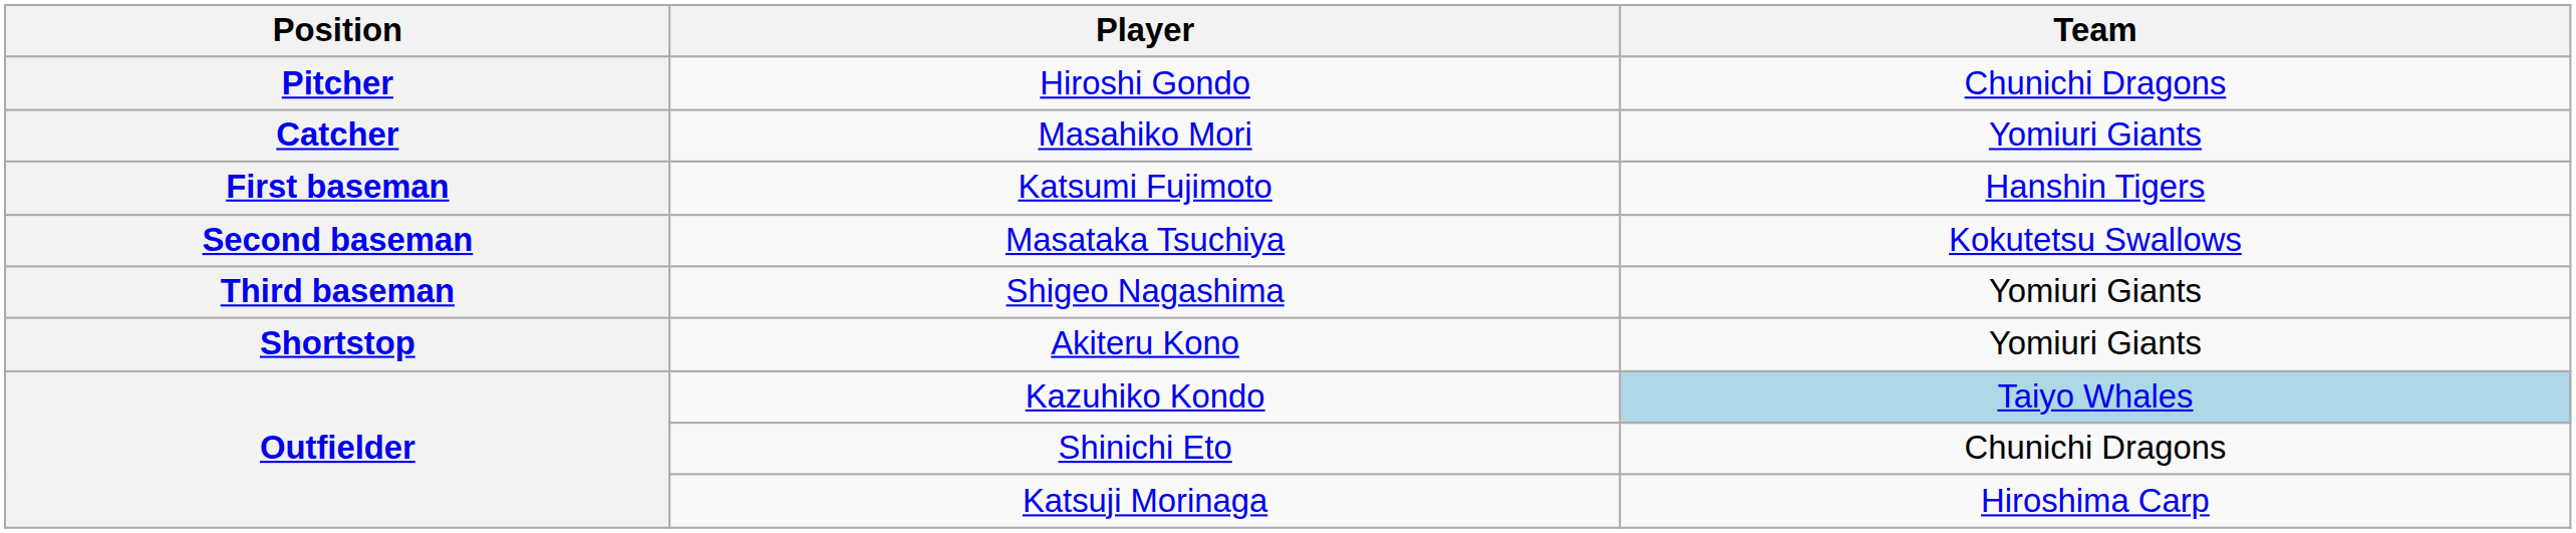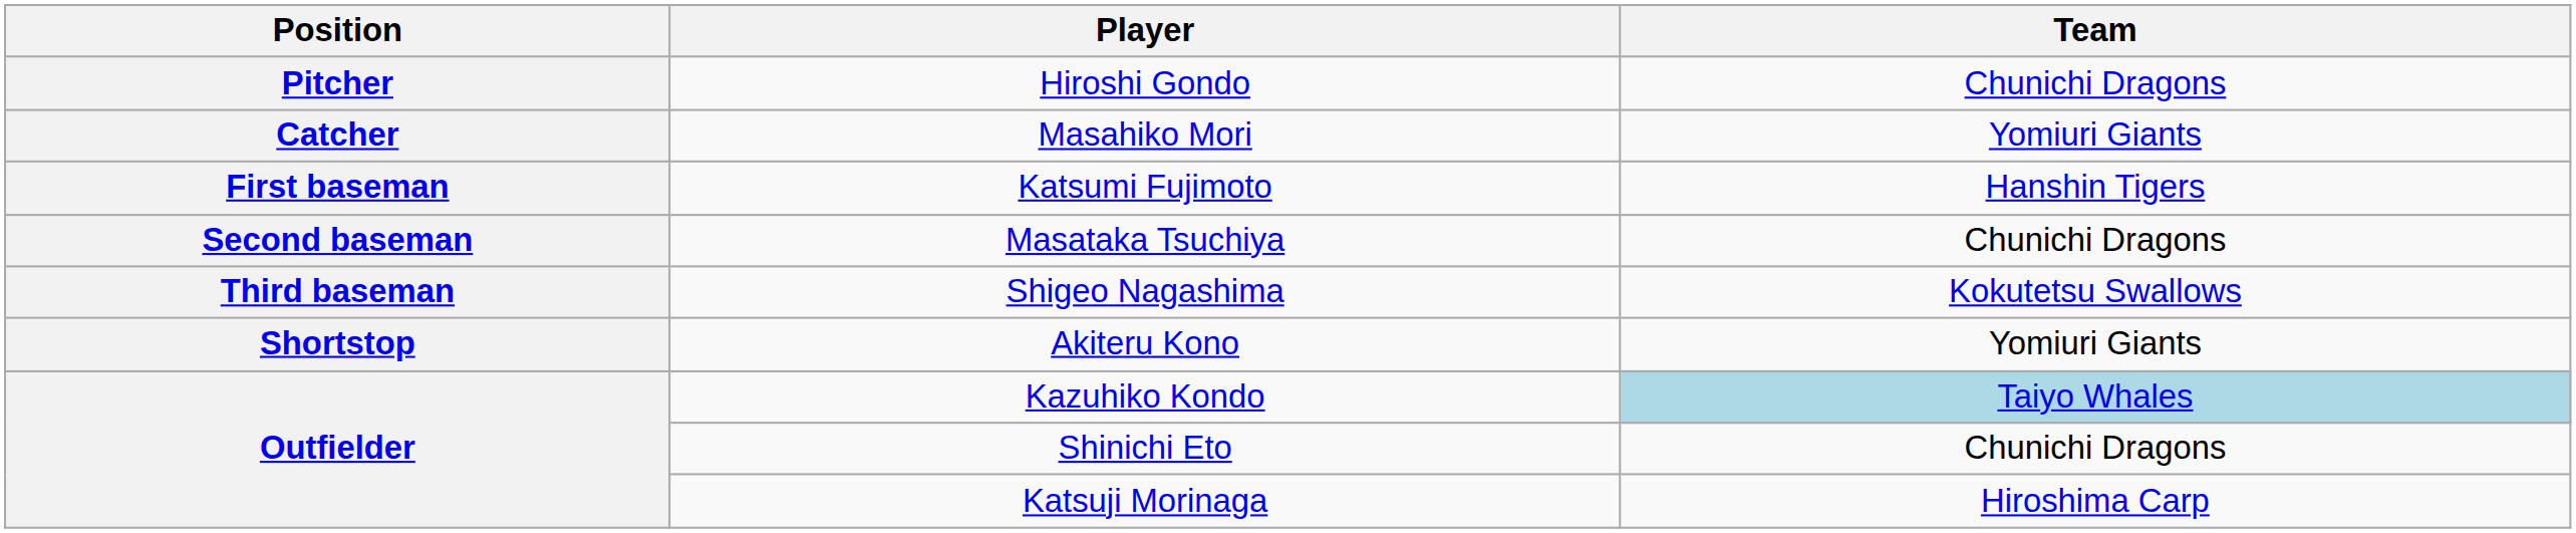 <table class="wikitable" style="text-align:center;">
 <tr>
 <th scope="col" width="7%">Position</th>
 <th scope="col" width="10%">Player</th>
 <th scope="col" width="10%">Team</th>
 </tr>
 <tr>
 <th scope="row" style="text-align:center;"><a href='#'>Pitcher</a></th>
 <td><a href='#'>Hiroshi Gondo</a></td>
 <td><a href='#'>Chunichi Dragons</a></td>
 </tr>
 <tr>
 <th scope="row" style="text-align:center;"><a href='#'>Catcher</a></th>
 <td><a href='#'>Masahiko Mori</a></td>
 <td><a href='#'>Yomiuri Giants</a></td>
 </tr>
 <tr>
 <th scope="row" style="text-align:center;"><a href='#'>First baseman</a></th>
 <td><a href='#'>Katsumi Fujimoto</a></td>
 <td><a href='#'>Hanshin Tigers</a></td>
 </tr>
 <tr>
 <th scope="row" style="text-align:center;"><a href='#'>Second baseman</a></th>
 <td><a href='#'>Masataka Tsuchiya</a></td>
-<td><a href='#'>Kokutetsu Swallows</a></td>
+<td>Chunichi Dragons</td>
 </tr>
 <tr>
 <th scope="row" style="text-align:center;"><a href='#'>Third baseman</a></th>
 <td><a href='#'>Shigeo Nagashima</a></td>
-<td>Yomiuri Giants</td>
+<td><a href='#'>Kokutetsu Swallows</a></td>
 </tr>
 <tr>
 <th scope="row" style="text-align:center;"><a href='#'>Shortstop</a></th>
 <td><a href='#'>Akiteru Kono</a></td>
 <td>Yomiuri Giants</td>
 </tr>
 <tr>
 <th scope="row" style="text-align:center;" rowspan=3><a href='#'>Outfielder</a></th>
 <td><a href='#'>Kazuhiko Kondo</a></td>
 <td style="background: lightblue;"><a href='#'>Taiyo Whales</a></td>
 </tr>
 <tr>
 <td><a href='#'>Shinichi Eto</a></td>
 <td>Chunichi Dragons</td>
 </tr>
 <tr>
 <td><a href='#'>Katsuji Morinaga</a></td>
 <td><a href='#'>Hiroshima Carp</a></td>
 </tr>
 </table>
